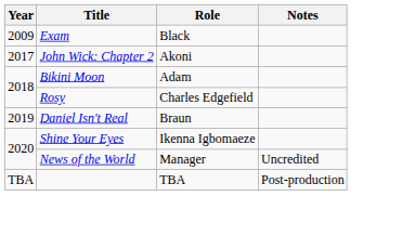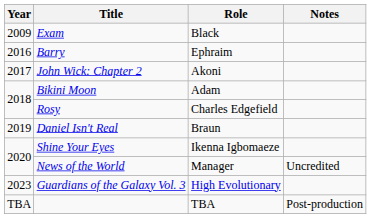 <table class="wikitable">
 <tr>
 <th>Year</th>
 <th>Title</th>
 <th>Role</th>
 <th>Notes</th>
 </tr>
 <tr>
 <td>2009</td>
 <td><em><a href='#'>Exam</a></em></td>
 <td>Black</td>
+<td></td>
+</tr>
+<tr>
+<td>2016</td>
+<td><em><a href='#'>Barry</a></em></td>
+<td>Ephraim</td>
 <td></td>
 </tr>
 <tr>
 <td>2017</td>
 <td><em><a href='#'>John Wick: Chapter 2</a></em></td>
 <td>Akoni</td>
 <td></td>
 </tr>
 <tr>
 <td rowspan="2">2018</td>
 <td><em><a href='#'>Bikini Moon</a></em></td>
 <td>Adam</td>
 <td></td>
 </tr>
 <tr>
 <td><em><a href='#'>Rosy</a></em></td>
 <td>Charles Edgefield</td>
 <td></td>
 </tr>
 <tr>
 <td>2019</td>
 <td><em><a href='#'>Daniel Isn't Real</a></em></td>
 <td>Braun</td>
 <td></td>
 </tr>
 <tr>
 <td rowspan="2">2020</td>
 <td><em><a href='#'>Shine Your Eyes</a></em></td>
 <td>Ikenna Igbomaeze</td>
 <td></td>
 </tr>
 <tr>
 <td><em><a href='#'>News of the World</a></em></td>
 <td>Manager</td>
 <td>Uncredited</td>
 </tr>
 <tr>
+<td>2023</td>
+<td><em><a href='#'>Guardians of the Galaxy Vol. 3</a></em></td>
+<td><a href='#'>High Evolutionary</a></td>
+<td></td>
+</tr>
+<tr>
 <td>TBA</td>
 <td></td>
 <td>TBA</td>
 <td>Post-production</td>
 </tr>
 </table>
